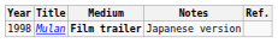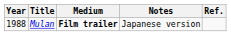 <table class="wikitable">
 <tr>
 <th>Year</th>
 <th>Title</th>
 <th>Medium</th>
 <th>Notes</th>
 <th>Ref.</th>
 </tr>
 <tr>
-<td>1998</td>
+<td>1988</td>
 <td><a href='#'><em>Mulan</em></a></td>
 <td><strong>Film trailer</strong></td>
 <td>Japanese version</td>
 <td></td>
 </tr>
 </table>
